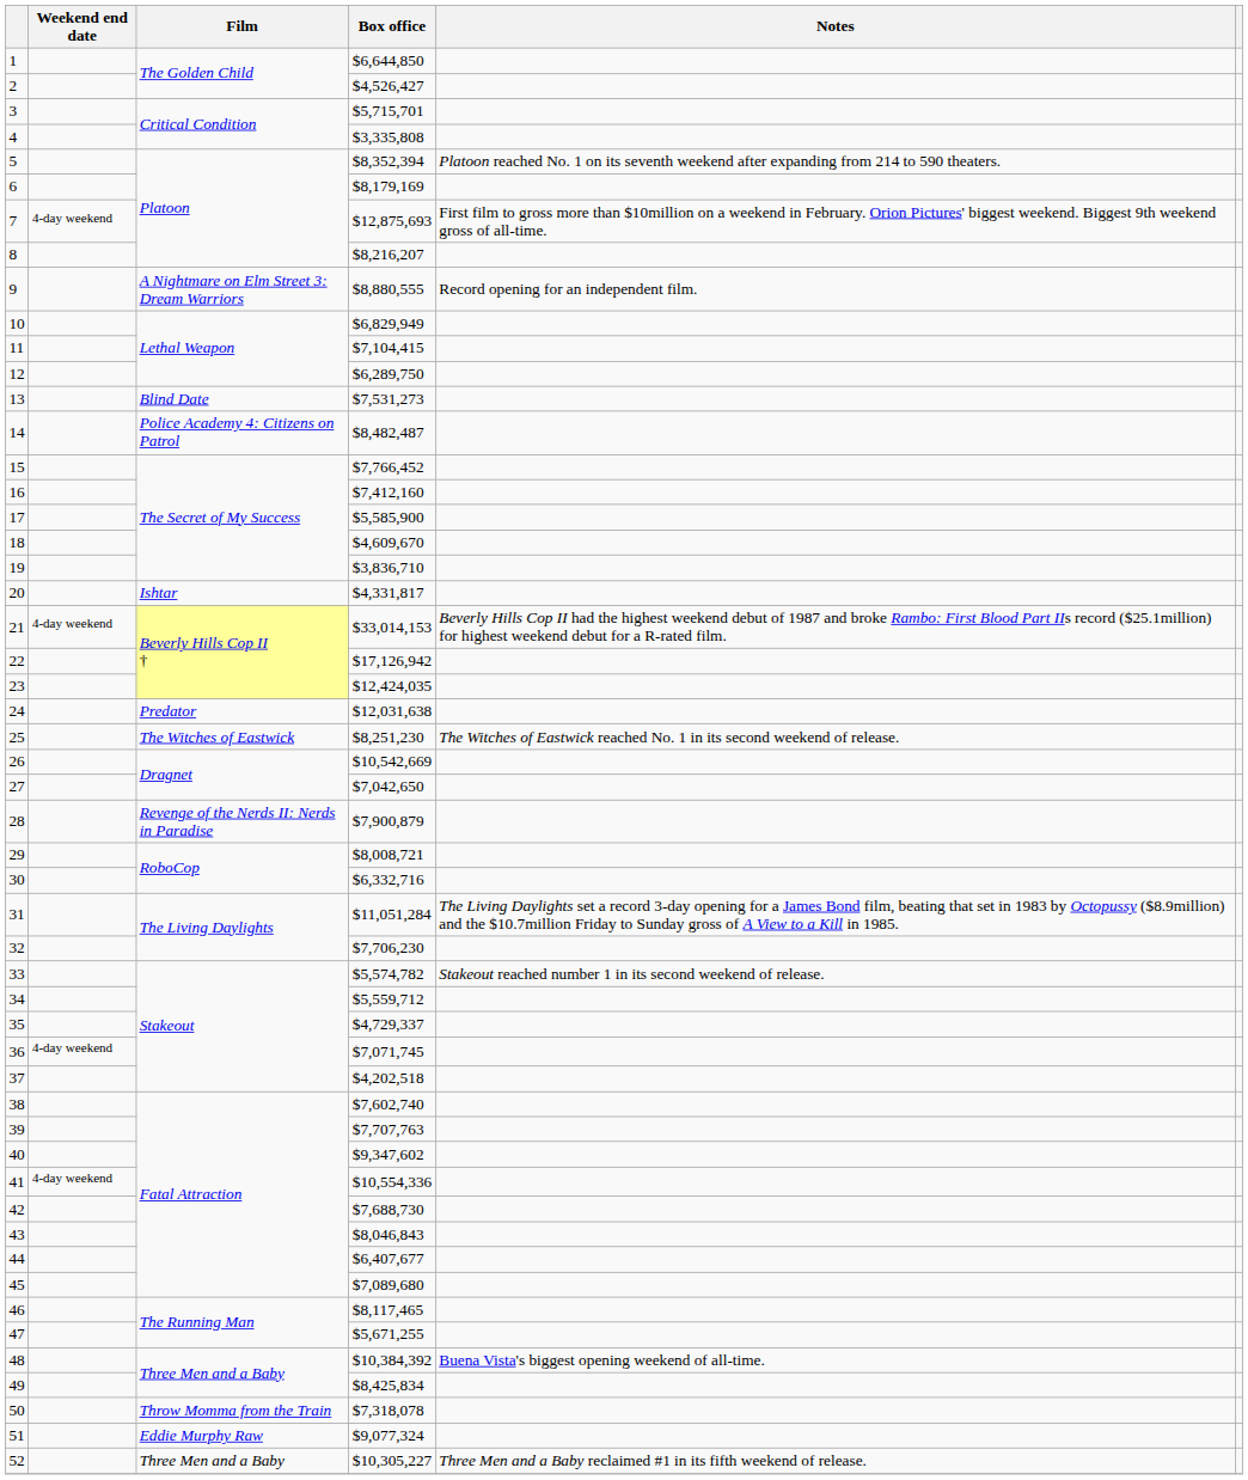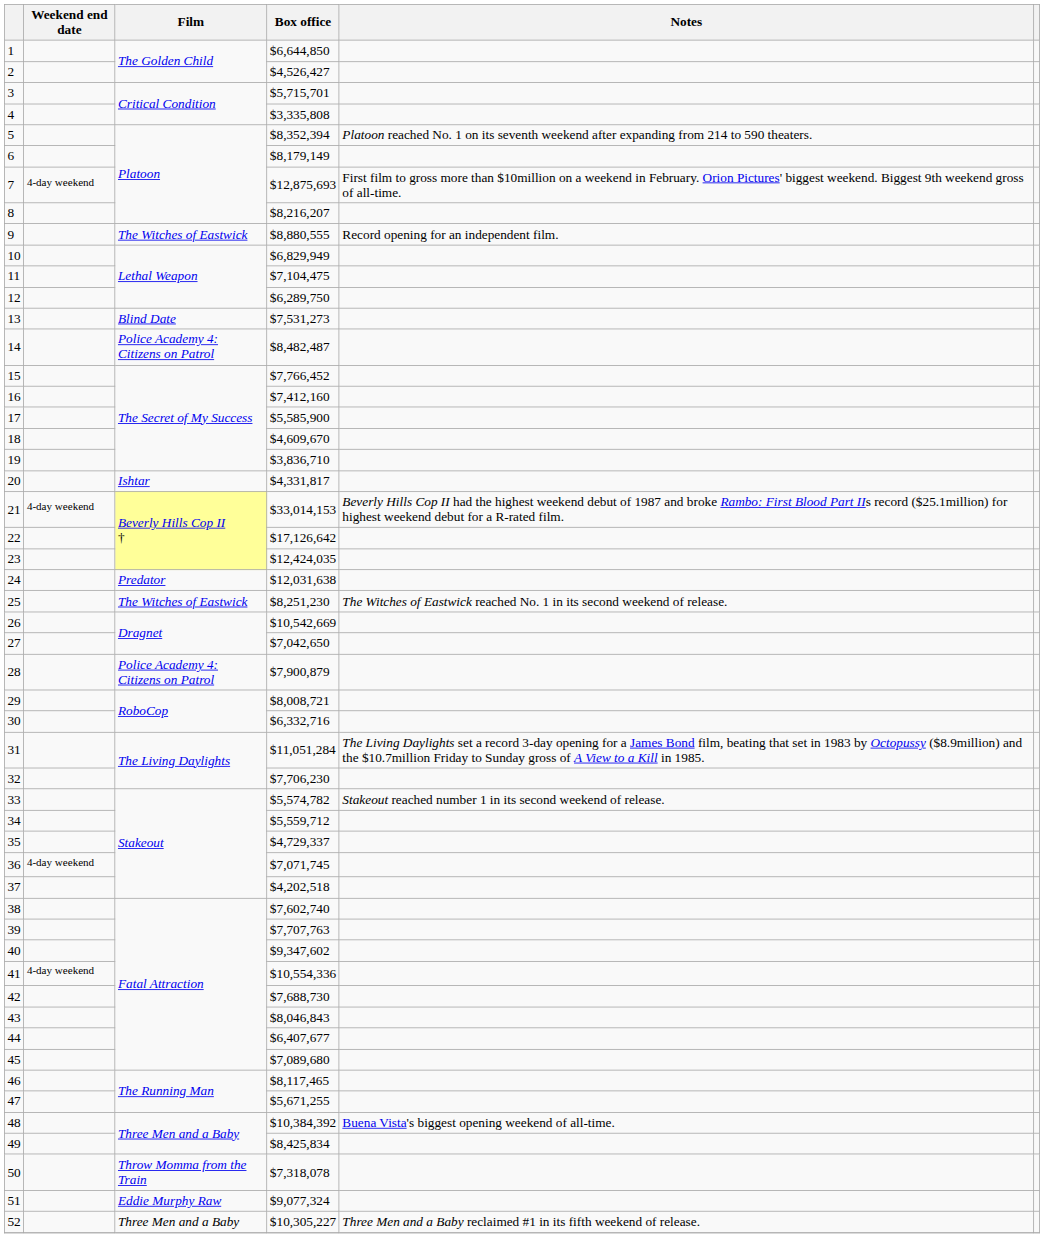 <table class="wikitable sortable">
 <tr>
 <th></th>
 <th>Weekend end date</th>
 <th>Film</th>
 <th>Box office</th>
 <th>Notes</th>
 <th class="unsortable"></th>
 </tr>
 <tr>
 <td>1</td>
 <td></td>
 <td rowspan="2"><em><a href='#'>The Golden Child</a></em></td>
 <td>$6,644,850</td>
 <td></td>
 <td></td>
 </tr>
 <tr>
 <td>2</td>
 <td></td>
 <td>$4,526,427</td>
 <td></td>
 <td></td>
 </tr>
 <tr>
 <td>3</td>
 <td></td>
 <td rowspan="2"><em><a href='#'>Critical Condition</a></em></td>
 <td>$5,715,701</td>
 <td></td>
 <td></td>
 </tr>
 <tr>
 <td>4</td>
 <td></td>
 <td>$3,335,808</td>
 <td></td>
 <td></td>
 </tr>
 <tr>
 <td>5</td>
 <td></td>
 <td rowspan="4"><em><a href='#'>Platoon</a></em></td>
 <td>$8,352,394</td>
 <td><em>Platoon</em> reached No. 1 on its seventh weekend after expanding from 214 to 590 theaters.</td>
 <td></td>
 </tr>
 <tr>
 <td>6</td>
 <td></td>
-<td>$8,179,169</td>
+<td>$8,179,149</td>
 <td></td>
 <td></td>
 </tr>
 <tr>
 <td>7</td>
 <td><sup>4-day weekend</sup></td>
 <td>$12,875,693</td>
 <td>First film to gross more than $10million on a weekend in February. <a href='#'>Orion Pictures</a>' biggest weekend. Biggest 9th weekend gross of all-time.</td>
 <td></td>
 </tr>
 <tr>
 <td>8</td>
 <td></td>
 <td>$8,216,207</td>
 <td></td>
 <td></td>
 </tr>
 <tr>
 <td>9</td>
 <td></td>
-<td><em><a href='#'>A Nightmare on Elm Street 3: Dream Warriors</a></em></td>
+<td><em><a href='#'>The Witches of Eastwick</a></em></td>
 <td>$8,880,555</td>
 <td>Record opening for an independent film.</td>
 <td></td>
 </tr>
 <tr>
 <td>10</td>
 <td></td>
 <td rowspan="3"><em><a href='#'>Lethal Weapon</a></em></td>
 <td>$6,829,949</td>
 <td></td>
 <td></td>
 </tr>
 <tr>
 <td>11</td>
 <td></td>
-<td>$7,104,415</td>
+<td>$7,104,475</td>
 <td></td>
 <td></td>
 </tr>
 <tr>
 <td>12</td>
 <td></td>
 <td>$6,289,750</td>
 <td></td>
 <td></td>
 </tr>
 <tr>
 <td>13</td>
 <td></td>
 <td><em><a href='#'>Blind Date</a></em></td>
 <td>$7,531,273</td>
 <td></td>
 <td></td>
 </tr>
 <tr>
 <td>14</td>
 <td></td>
 <td><em><a href='#'>Police Academy 4: Citizens on Patrol</a></em></td>
 <td>$8,482,487</td>
 <td></td>
 <td></td>
 </tr>
 <tr>
 <td>15</td>
 <td></td>
 <td rowspan="5"><em><a href='#'>The Secret of My Success</a></em></td>
 <td>$7,766,452</td>
 <td></td>
 <td></td>
 </tr>
 <tr>
 <td>16</td>
 <td></td>
 <td>$7,412,160</td>
 <td></td>
 <td></td>
 </tr>
 <tr>
 <td>17</td>
 <td></td>
 <td>$5,585,900</td>
 <td></td>
 <td></td>
 </tr>
 <tr>
 <td>18</td>
 <td></td>
 <td>$4,609,670</td>
 <td></td>
 <td></td>
 </tr>
 <tr>
 <td>19</td>
 <td></td>
 <td>$3,836,710</td>
 <td></td>
 <td></td>
 </tr>
 <tr>
 <td>20</td>
 <td></td>
 <td><em><a href='#'>Ishtar</a></em></td>
 <td>$4,331,817</td>
 <td></td>
 <td></td>
 </tr>
 <tr>
 <td>21</td>
 <td><sup>4-day weekend</sup></td>
 <td rowspan="3" style="background-color:#FFFF99"><em><a href='#'>Beverly Hills Cop II</a></em><br>†</td>
 <td>$33,014,153</td>
 <td><em>Beverly Hills Cop II</em> had the highest weekend debut of 1987 and broke <em><a href='#'>Rambo: First Blood Part II</a></em>s record ($25.1million) for highest weekend debut for a R-rated film.</td>
 <td></td>
 </tr>
 <tr>
 <td>22</td>
 <td></td>
-<td>$17,126,942</td>
+<td>$17,126,642</td>
 <td></td>
 <td></td>
 </tr>
 <tr>
 <td>23</td>
 <td></td>
 <td>$12,424,035</td>
 <td></td>
 <td></td>
 </tr>
 <tr>
 <td>24</td>
 <td></td>
 <td><em><a href='#'>Predator</a></em></td>
 <td>$12,031,638</td>
 <td></td>
 <td></td>
 </tr>
 <tr>
 <td>25</td>
 <td></td>
 <td><em><a href='#'>The Witches of Eastwick</a></em></td>
 <td>$8,251,230</td>
 <td><em>The Witches of Eastwick</em> reached No. 1 in its second weekend of release.</td>
 <td></td>
 </tr>
 <tr>
 <td>26</td>
 <td></td>
 <td rowspan="2"><em><a href='#'>Dragnet</a></em></td>
 <td>$10,542,669</td>
 <td></td>
 <td></td>
 </tr>
 <tr>
 <td>27</td>
 <td></td>
 <td>$7,042,650</td>
 <td></td>
 <td></td>
 </tr>
 <tr>
 <td>28</td>
 <td></td>
-<td><em><a href='#'>Revenge of the Nerds II: Nerds in Paradise</a></em></td>
+<td><em><a href='#'>Police Academy 4: Citizens on Patrol</a></em></td>
 <td>$7,900,879</td>
 <td></td>
 <td></td>
 </tr>
 <tr>
 <td>29</td>
 <td></td>
 <td rowspan="2"><em><a href='#'>RoboCop</a></em></td>
 <td>$8,008,721</td>
 <td></td>
 <td></td>
 </tr>
 <tr>
 <td>30</td>
 <td></td>
 <td>$6,332,716</td>
 <td></td>
 <td></td>
 </tr>
 <tr>
 <td>31</td>
 <td></td>
 <td rowspan="2"><em><a href='#'>The Living Daylights</a></em></td>
 <td>$11,051,284</td>
 <td><em>The Living Daylights</em> set a record 3-day opening for a <a href='#'>James Bond</a> film, beating that set in 1983 by <em><a href='#'>Octopussy</a></em> ($8.9million) and the $10.7million Friday to Sunday gross of <em><a href='#'>A View to a Kill</a></em> in 1985.</td>
 <td></td>
 </tr>
 <tr>
 <td>32</td>
 <td></td>
 <td>$7,706,230</td>
 <td></td>
 <td></td>
 </tr>
 <tr>
 <td>33</td>
 <td></td>
 <td rowspan="5"><em><a href='#'>Stakeout</a></em></td>
 <td>$5,574,782</td>
 <td><em>Stakeout</em> reached number 1 in its second weekend of release.</td>
 <td></td>
 </tr>
 <tr>
 <td>34</td>
 <td></td>
 <td>$5,559,712</td>
 <td></td>
 <td></td>
 </tr>
 <tr>
 <td>35</td>
 <td></td>
 <td>$4,729,337</td>
 <td></td>
 <td></td>
 </tr>
 <tr>
 <td>36</td>
 <td><sup>4-day weekend</sup></td>
 <td>$7,071,745</td>
 <td></td>
 <td></td>
 </tr>
 <tr>
 <td>37</td>
 <td></td>
 <td>$4,202,518</td>
 <td></td>
 <td></td>
 </tr>
 <tr>
 <td>38</td>
 <td></td>
 <td rowspan="8"><em><a href='#'>Fatal Attraction</a></em></td>
 <td>$7,602,740</td>
 <td></td>
 <td></td>
 </tr>
 <tr>
 <td>39</td>
 <td></td>
 <td>$7,707,763</td>
 <td></td>
 <td></td>
 </tr>
 <tr>
 <td>40</td>
 <td></td>
 <td>$9,347,602</td>
 <td></td>
 <td></td>
 </tr>
 <tr>
 <td>41</td>
 <td><sup>4-day weekend</sup></td>
 <td>$10,554,336</td>
 <td></td>
 <td></td>
 </tr>
 <tr>
 <td>42</td>
 <td></td>
 <td>$7,688,730</td>
 <td></td>
 <td></td>
 </tr>
 <tr>
 <td>43</td>
 <td></td>
 <td>$8,046,843</td>
 <td></td>
 <td></td>
 </tr>
 <tr>
 <td>44</td>
 <td></td>
 <td>$6,407,677</td>
 <td></td>
 <td></td>
 </tr>
 <tr>
 <td>45</td>
 <td></td>
 <td>$7,089,680</td>
 <td></td>
 <td></td>
 </tr>
 <tr>
 <td>46</td>
 <td></td>
 <td rowspan="2"><em><a href='#'>The Running Man</a></em></td>
 <td>$8,117,465</td>
 <td></td>
 <td></td>
 </tr>
 <tr>
 <td>47</td>
 <td></td>
 <td>$5,671,255</td>
 <td></td>
 <td></td>
 </tr>
 <tr>
 <td>48</td>
 <td></td>
 <td rowspan="2"><em><a href='#'>Three Men and a Baby</a></em></td>
 <td>$10,384,392</td>
 <td><a href='#'>Buena Vista</a>'s biggest opening weekend of all-time.</td>
 <td></td>
 </tr>
 <tr>
 <td>49</td>
 <td></td>
 <td>$8,425,834</td>
 <td></td>
 <td></td>
 </tr>
 <tr>
 <td>50</td>
 <td></td>
 <td><em><a href='#'>Throw Momma from the Train</a></em></td>
 <td>$7,318,078</td>
 <td></td>
 <td></td>
 </tr>
 <tr>
 <td>51</td>
 <td></td>
 <td><em><a href='#'>Eddie Murphy Raw</a></em></td>
 <td>$9,077,324</td>
 <td></td>
 <td></td>
 </tr>
 <tr>
 <td>52</td>
 <td></td>
 <td><em>Three Men and a Baby</em></td>
 <td>$10,305,227</td>
 <td><em>Three Men and a Baby</em> reclaimed #1 in its fifth weekend of release.</td>
 <td></td>
 </tr>
 <tr>
 </tr>
 </table>
